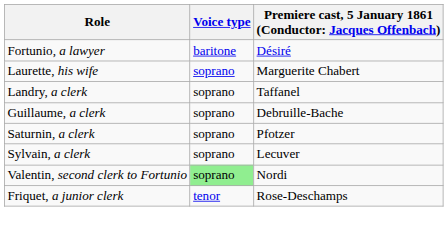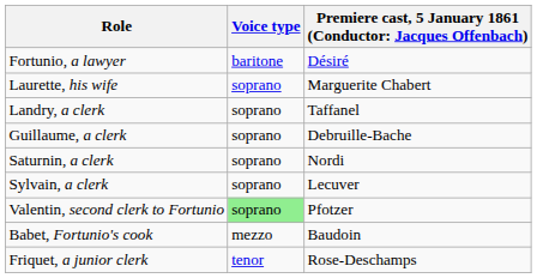 <table class="wikitable">
 <tr>
 <th>Role</th>
 <th><a href='#'>Voice type</a></th>
 <th>Premiere cast, 5 January 1861<br>(Conductor: <a href='#'>Jacques Offenbach</a>)</th>
 </tr>
 <tr>
 <td>Fortunio, <em>a lawyer</em></td>
 <td><a href='#'>baritone</a></td>
 <td><a href='#'>Désiré</a></td>
 </tr>
 <tr>
 <td>Laurette, <em>his wife</em></td>
 <td><a href='#'>soprano</a></td>
 <td>Marguerite Chabert</td>
 </tr>
 <tr>
 <td>Landry, <em>a clerk</em></td>
 <td>soprano</td>
 <td>Taffanel</td>
 </tr>
 <tr>
 <td>Guillaume, <em>a clerk</em></td>
 <td>soprano</td>
 <td>Debruille-Bache</td>
 </tr>
 <tr>
 <td>Saturnin, <em>a clerk</em></td>
 <td>soprano</td>
-<td>Pfotzer</td>
+<td>Nordi</td>
 </tr>
 <tr>
 <td>Sylvain, <em>a clerk</em></td>
 <td>soprano</td>
 <td>Lecuver</td>
 </tr>
 <tr>
 <td>Valentin, <em>second clerk to Fortunio</em></td>
 <td style="background: lightgreen;">soprano</td>
-<td>Nordi</td>
+<td>Pfotzer</td>
+</tr>
+<tr>
+<td>Babet, <em>Fortunio's cook</em></td>
+<td>mezzo</td>
+<td>Baudoin</td>
 </tr>
 <tr>
 <td>Friquet, <em>a junior clerk</em></td>
 <td><a href='#'>tenor</a></td>
 <td>Rose-Deschamps</td>
 </tr>
 </table>
